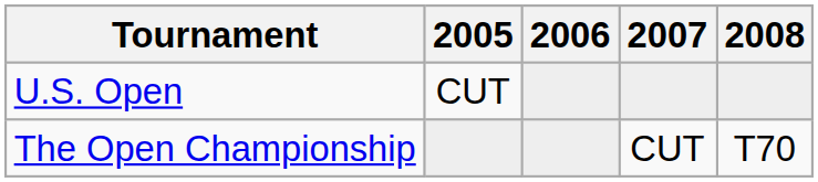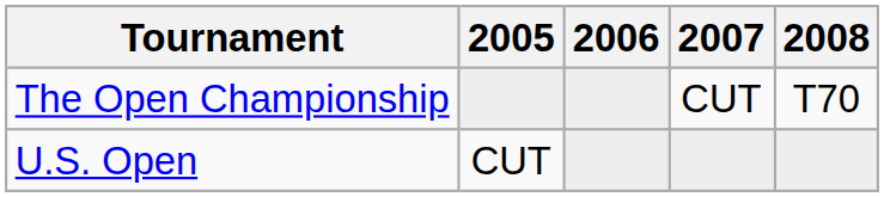 <table class="wikitable" style="font-size:95%;text-align:center;">
 <tr>
 <th>Tournament</th>
 <th>2005</th>
 <th>2006</th>
 <th>2007</th>
 <th>2008</th>
 </tr>
 <tr>
+<td align=left><a href='#'>The Open Championship</a></td>
+<td style="background:#eeeeee;"></td>
+<td style="background:#eeeeee;"></td>
+<td>CUT</td>
+<td>T70</td>
+</tr>
+<tr>
 <td align=left><a href='#'>U.S. Open</a></td>
 <td>CUT</td>
 <td style="background:#eeeeee;"></td>
 <td style="background:#eeeeee;"></td>
 <td style="background:#eeeeee;"></td>
 </tr>
-<tr>
-<td align=left><a href='#'>The Open Championship</a></td>
-<td style="background:#eeeeee;"></td>
-<td style="background:#eeeeee;"></td>
-<td>CUT</td>
-<td>T70</td>
-</tr>
 </table>
